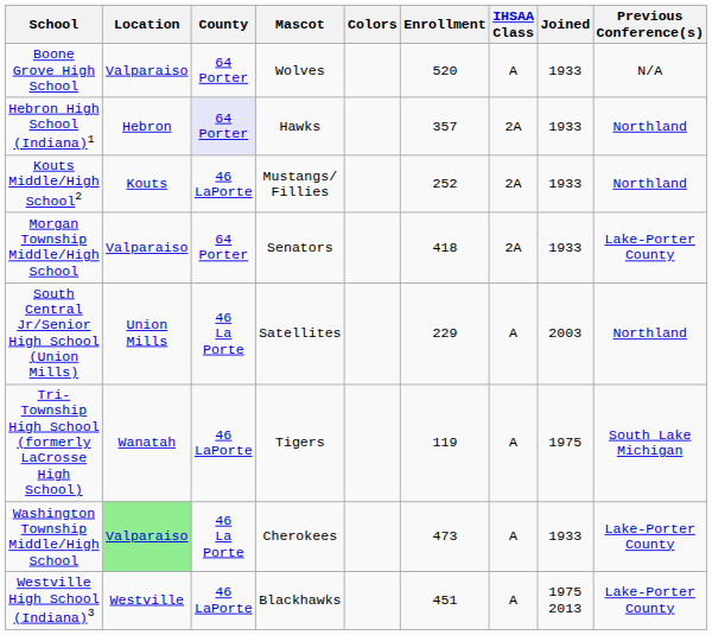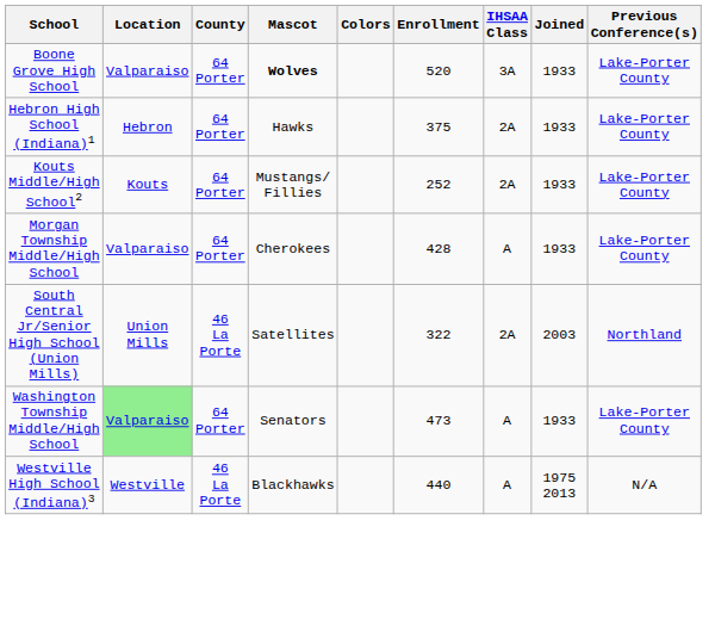 <table class="wikitable" style="text-align:center;">
 <tr>
 <th>School</th>
 <th>Location</th>
 <th>County</th>
 <th>Mascot</th>
 <th>Colors</th>
 <th>Enrollment</th>
 <th><a href='#'>IHSAA</a> <br> Class</th>
 <th>Joined</th>
 <th>Previous Conference(s)</th>
 </tr>
 <tr>
 <td><a href='#'>Boone <br> Grove High School</a></td>
 <td><a href='#'>Valparaiso</a></td>
 <td><a href='#'>64 <br> Porter</a></td>
-<td>Wolves</td>
+<td><strong>Wolves</strong></td>
 <td> </td>
 <td>520</td>
-<td>A</td>
+<td>3A</td>
 <td>1933</td>
-<td>N/A</td>
+<td><a href='#'>Lake-Porter County</a></td>
 </tr>
 <tr>
 <td><a href='#'>Hebron High School (Indiana)</a><sup>1</sup></td>
 <td><a href='#'>Hebron</a></td>
-<td style="background: lavender;"><a href='#'>64 <br> Porter</a></td>
+<td><a href='#'>64 <br> Porter</a></td>
 <td>Hawks</td>
 <td> </td>
-<td>357</td>
+<td>375</td>
 <td>2A</td>
 <td>1933</td>
-<td><a href='#'>Northland</a></td>
+<td><a href='#'>Lake-Porter County</a></td>
 </tr>
 <tr>
 <td><a href='#'>Kouts Middle/High School</a><sup>2</sup></td>
 <td><a href='#'>Kouts</a></td>
-<td><a href='#'>46 <br> LaPorte</a></td>
+<td><a href='#'>64 <br> Porter</a></td>
 <td>Mustangs/ <br> Fillies</td>
 <td> </td>
 <td>252</td>
 <td>2A</td>
 <td>1933</td>
-<td><a href='#'>Northland</a></td>
+<td><a href='#'>Lake-Porter County</a></td>
 </tr>
 <tr>
 <td><a href='#'>Morgan <br> Township Middle/High School</a></td>
 <td><a href='#'>Valparaiso</a></td>
 <td><a href='#'>64 <br> Porter</a></td>
-<td>Senators</td>
+<td>Cherokees</td>
 <td> </td>
-<td>418</td>
-<td>2A</td>
+<td>428</td>
+<td>A</td>
 <td>1933</td>
 <td><a href='#'>Lake-Porter County</a></td>
 </tr>
 <tr>
 <td><a href='#'>South Central Jr/Senior High School <br> (Union Mills)</a></td>
 <td><a href='#'>Union Mills</a></td>
 <td><a href='#'>46 <br> La Porte</a></td>
 <td>Satellites</td>
 <td> </td>
-<td>229</td>
-<td>A</td>
+<td>322</td>
+<td>2A</td>
 <td>2003</td>
 <td><a href='#'>Northland</a></td>
 </tr>
 <tr>
-<td><a href='#'>Tri-Township High School (formerly LaCrosse High School)</a></td>
-<td><a href='#'>Wanatah</a></td>
-<td><a href='#'>46 <br> LaPorte</a></td>
-<td>Tigers</td>
-<td> </td>
-<td>119</td>
-<td>A</td>
-<td>1975</td>
-<td><a href='#'>South Lake Michigan</a></td>
-</tr>
-<tr>
 <td><a href='#'>Washington <br> Township Middle/High School</a></td>
 <td style="background: lightgreen;"><a href='#'>Valparaiso</a></td>
-<td><a href='#'>46 <br> La Porte</a></td>
-<td>Cherokees</td>
+<td><a href='#'>64 <br> Porter</a></td>
+<td>Senators</td>
 <td> </td>
 <td>473</td>
 <td>A</td>
 <td>1933</td>
 <td><a href='#'>Lake-Porter County</a></td>
 </tr>
 <tr>
 <td><a href='#'>Westville High School (Indiana)</a><sup>3</sup></td>
 <td><a href='#'>Westville</a></td>
-<td><a href='#'>46 <br> LaPorte</a></td>
+<td><a href='#'>46 <br> La Porte</a></td>
 <td>Blackhawks</td>
 <td> </td>
-<td>451</td>
+<td>440</td>
 <td>A</td>
 <td>1975<br>2013</td>
-<td><a href='#'>Lake-Porter County</a></td>
+<td>N/A</td>
 </tr>
 </table>
